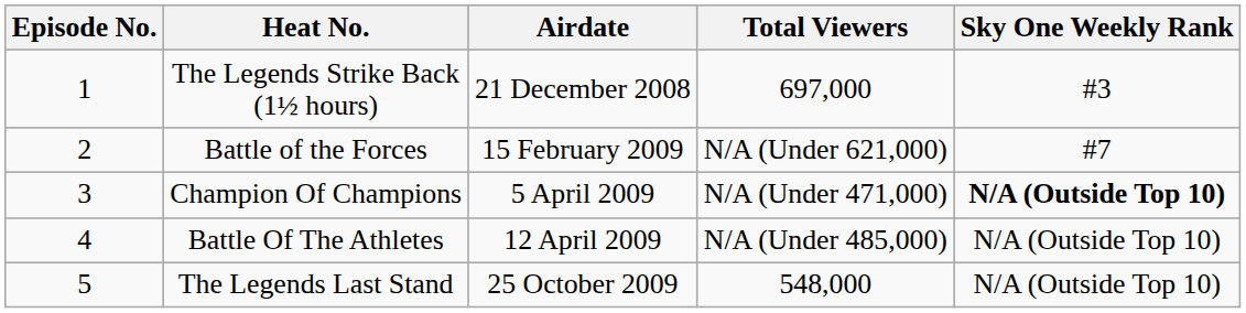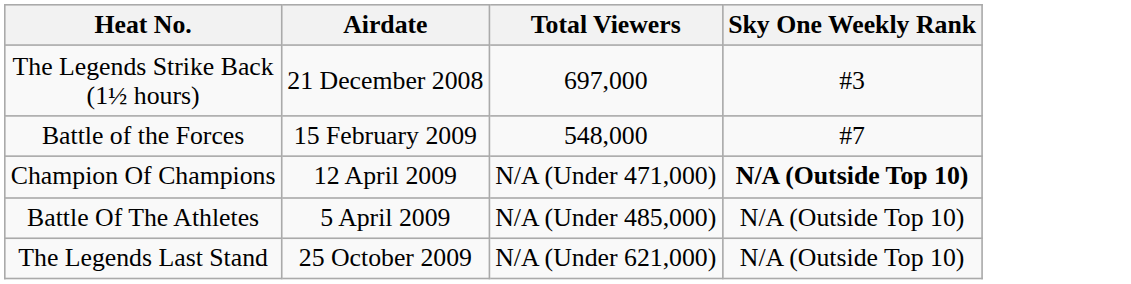 <table class="wikitable" style="text-align:center;">
 <tr>
-<th colspan="1">Episode No.</th>
 <th>Heat No.</th>
 <th>Airdate</th>
 <th>Total Viewers</th>
 <th>Sky One Weekly Rank</th>
 </tr>
 <tr>
-<td>1</td>
 <td>The Legends Strike Back<br>(1½ hours)</td>
 <td>21 December 2008</td>
 <td>697,000</td>
 <td>#3</td>
 </tr>
 <tr>
-<td>2</td>
 <td>Battle of the Forces</td>
 <td>15 February 2009</td>
-<td>N/A (Under 621,000)</td>
+<td>548,000</td>
 <td>#7</td>
 </tr>
 <tr>
-<td>3</td>
 <td>Champion Of Champions</td>
-<td>5 April 2009</td>
+<td>12 April 2009</td>
 <td>N/A (Under 471,000)</td>
 <td><strong>N/A (Outside Top 10)</strong></td>
 </tr>
 <tr>
-<td>4</td>
 <td>Battle Of The Athletes</td>
-<td>12 April 2009</td>
+<td>5 April 2009</td>
 <td>N/A (Under 485,000)</td>
 <td>N/A (Outside Top 10)</td>
 </tr>
 <tr>
-<td>5</td>
 <td>The Legends Last Stand</td>
 <td>25 October 2009</td>
-<td>548,000</td>
+<td>N/A (Under 621,000)</td>
 <td>N/A (Outside Top 10)</td>
 </tr>
 </table>
